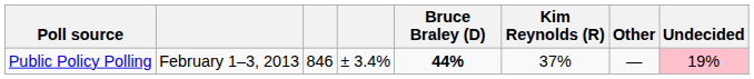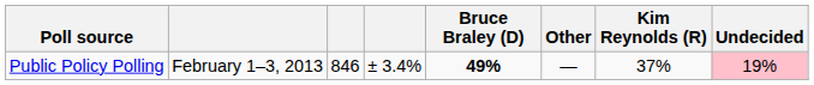 <table class="wikitable" style="text-align:center">
 <tr valign= bottom>
 <th>Poll source</th>
 <th></th>
 <th></th>
 <th></th>
 <th style="width:100px;">Bruce<br>Braley (D)</th>
+<th>Other</th>
 <th style="width:100px;">Kim<br>Reynolds (R)</th>
-<th>Other</th>
 <th>Undecided</th>
 </tr>
 <tr>
 <td align=left><a href='#'>Public Policy Polling</a></td>
 <td>February 1–3, 2013</td>
 <td>846</td>
 <td>± 3.4%</td>
-<td><strong>44%</strong></td>
+<td><strong>49%</strong></td>
+<td>—</td>
 <td>37%</td>
-<td>—</td>
 <td style="background: pink;">19%</td>
 </tr>
 </table>
